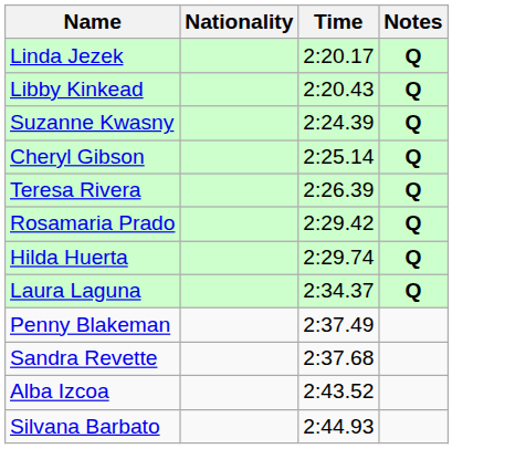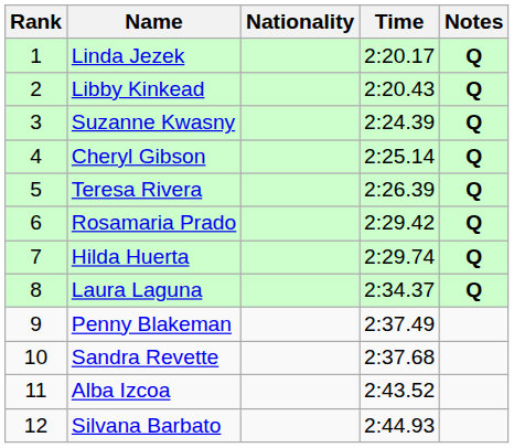 <table class="wikitable sortable" style="text-align:center">
 <tr>
+<th>Rank</th>
 <th>Name</th>
 <th>Nationality</th>
 <th>Time</th>
 <th>Notes</th>
 </tr>
 <tr bgcolor=ccffcc>
+<td>1</td>
 <td align=left><a href='#'>Linda Jezek</a></td>
 <td align=left></td>
 <td>2:20.17</td>
 <td><strong>Q</strong></td>
 </tr>
 <tr bgcolor=ccffcc>
+<td>2</td>
 <td align=left><a href='#'>Libby Kinkead</a></td>
 <td align=left></td>
 <td>2:20.43</td>
 <td><strong>Q</strong></td>
 </tr>
 <tr bgcolor=ccffcc>
+<td>3</td>
 <td align=left><a href='#'>Suzanne Kwasny</a></td>
 <td align=left></td>
 <td>2:24.39</td>
 <td><strong>Q</strong></td>
 </tr>
 <tr bgcolor=ccffcc>
+<td>4</td>
 <td align=left><a href='#'>Cheryl Gibson</a></td>
 <td align=left></td>
 <td>2:25.14</td>
 <td><strong>Q</strong></td>
 </tr>
 <tr bgcolor=ccffcc>
+<td>5</td>
 <td align=left><a href='#'>Teresa Rivera</a></td>
 <td align=left></td>
 <td>2:26.39</td>
 <td><strong>Q</strong></td>
 </tr>
 <tr bgcolor=ccffcc>
+<td>6</td>
 <td align=left><a href='#'>Rosamaria Prado</a></td>
 <td align=left></td>
 <td>2:29.42</td>
 <td><strong>Q</strong></td>
 </tr>
 <tr bgcolor=ccffcc>
+<td>7</td>
 <td align=left><a href='#'>Hilda Huerta</a></td>
 <td align=left></td>
 <td>2:29.74</td>
 <td><strong>Q</strong></td>
 </tr>
 <tr bgcolor=ccffcc>
+<td>8</td>
 <td align=left><a href='#'>Laura Laguna</a></td>
 <td align=left></td>
 <td>2:34.37</td>
 <td><strong>Q</strong></td>
 </tr>
 <tr>
+<td>9</td>
 <td align=left><a href='#'>Penny Blakeman</a></td>
 <td align=left></td>
 <td>2:37.49</td>
 <td></td>
 </tr>
 <tr>
+<td>10</td>
 <td align=left><a href='#'>Sandra Revette</a></td>
 <td align=left></td>
 <td>2:37.68</td>
 <td></td>
 </tr>
 <tr>
+<td>11</td>
 <td align=left><a href='#'>Alba Izcoa</a></td>
 <td align=left></td>
 <td>2:43.52</td>
 <td></td>
 </tr>
 <tr>
+<td>12</td>
 <td align=left><a href='#'>Silvana Barbato</a></td>
 <td align=left></td>
 <td>2:44.93</td>
 <td></td>
 </tr>
 </table>
